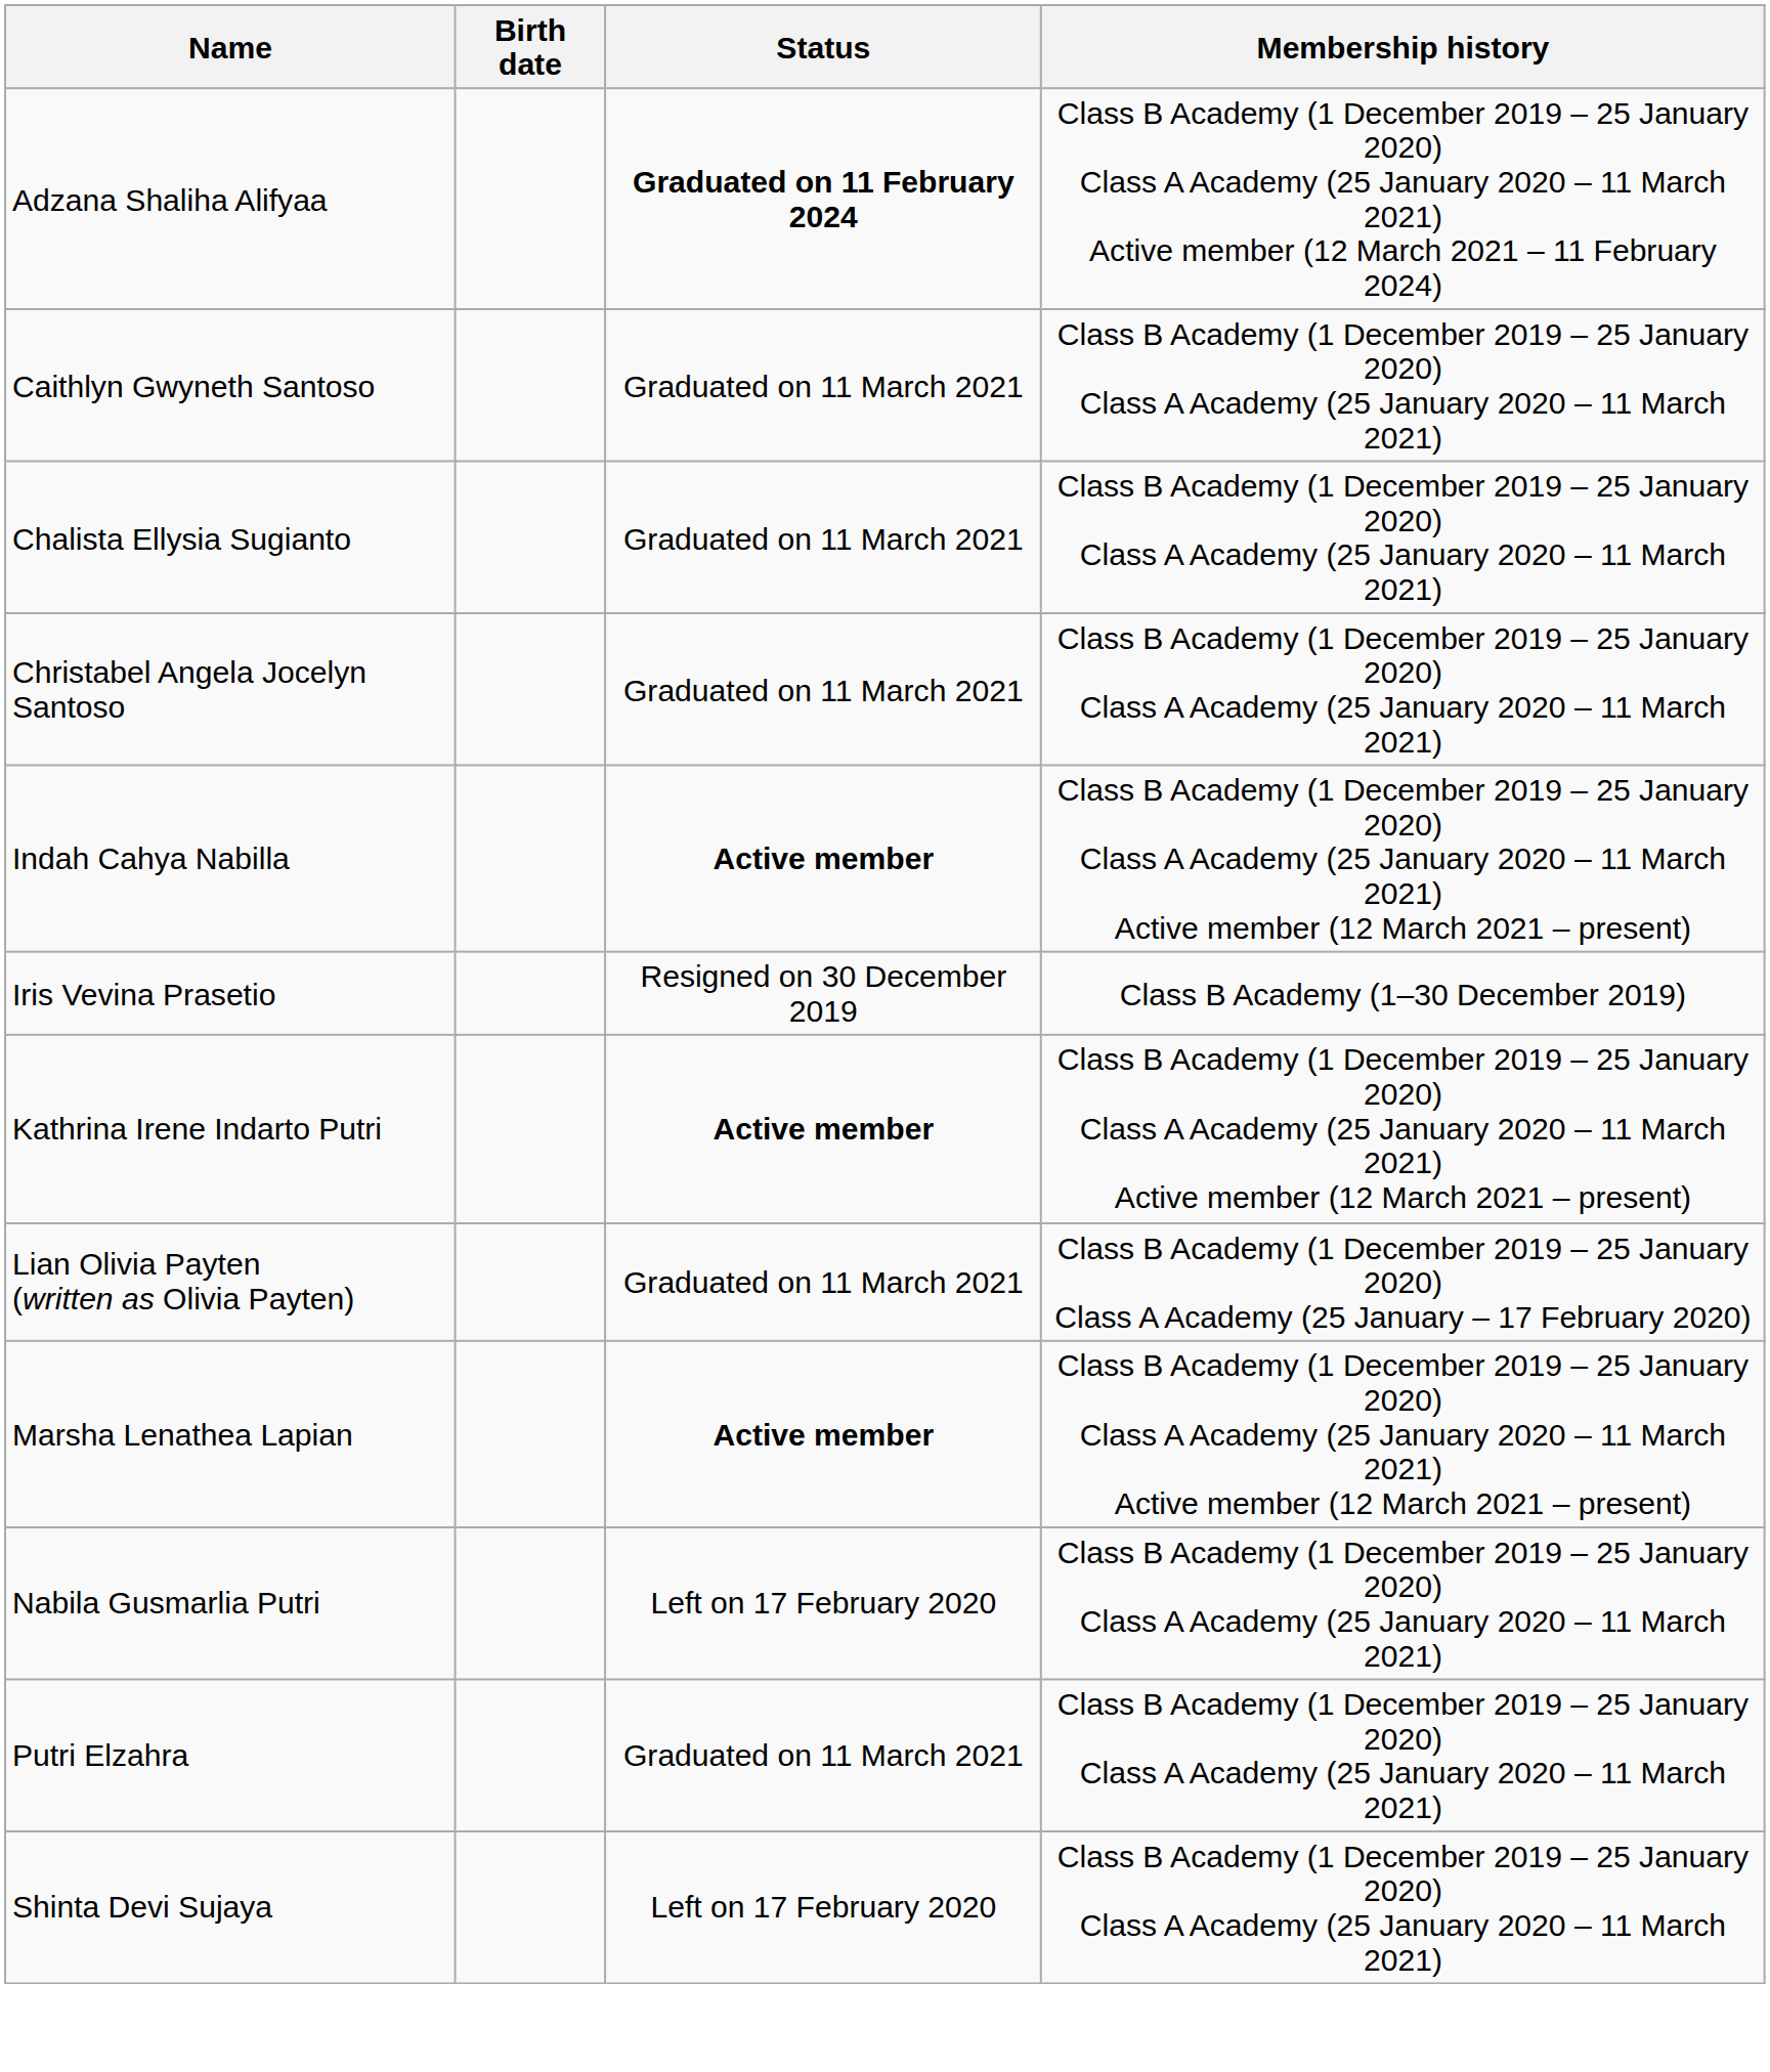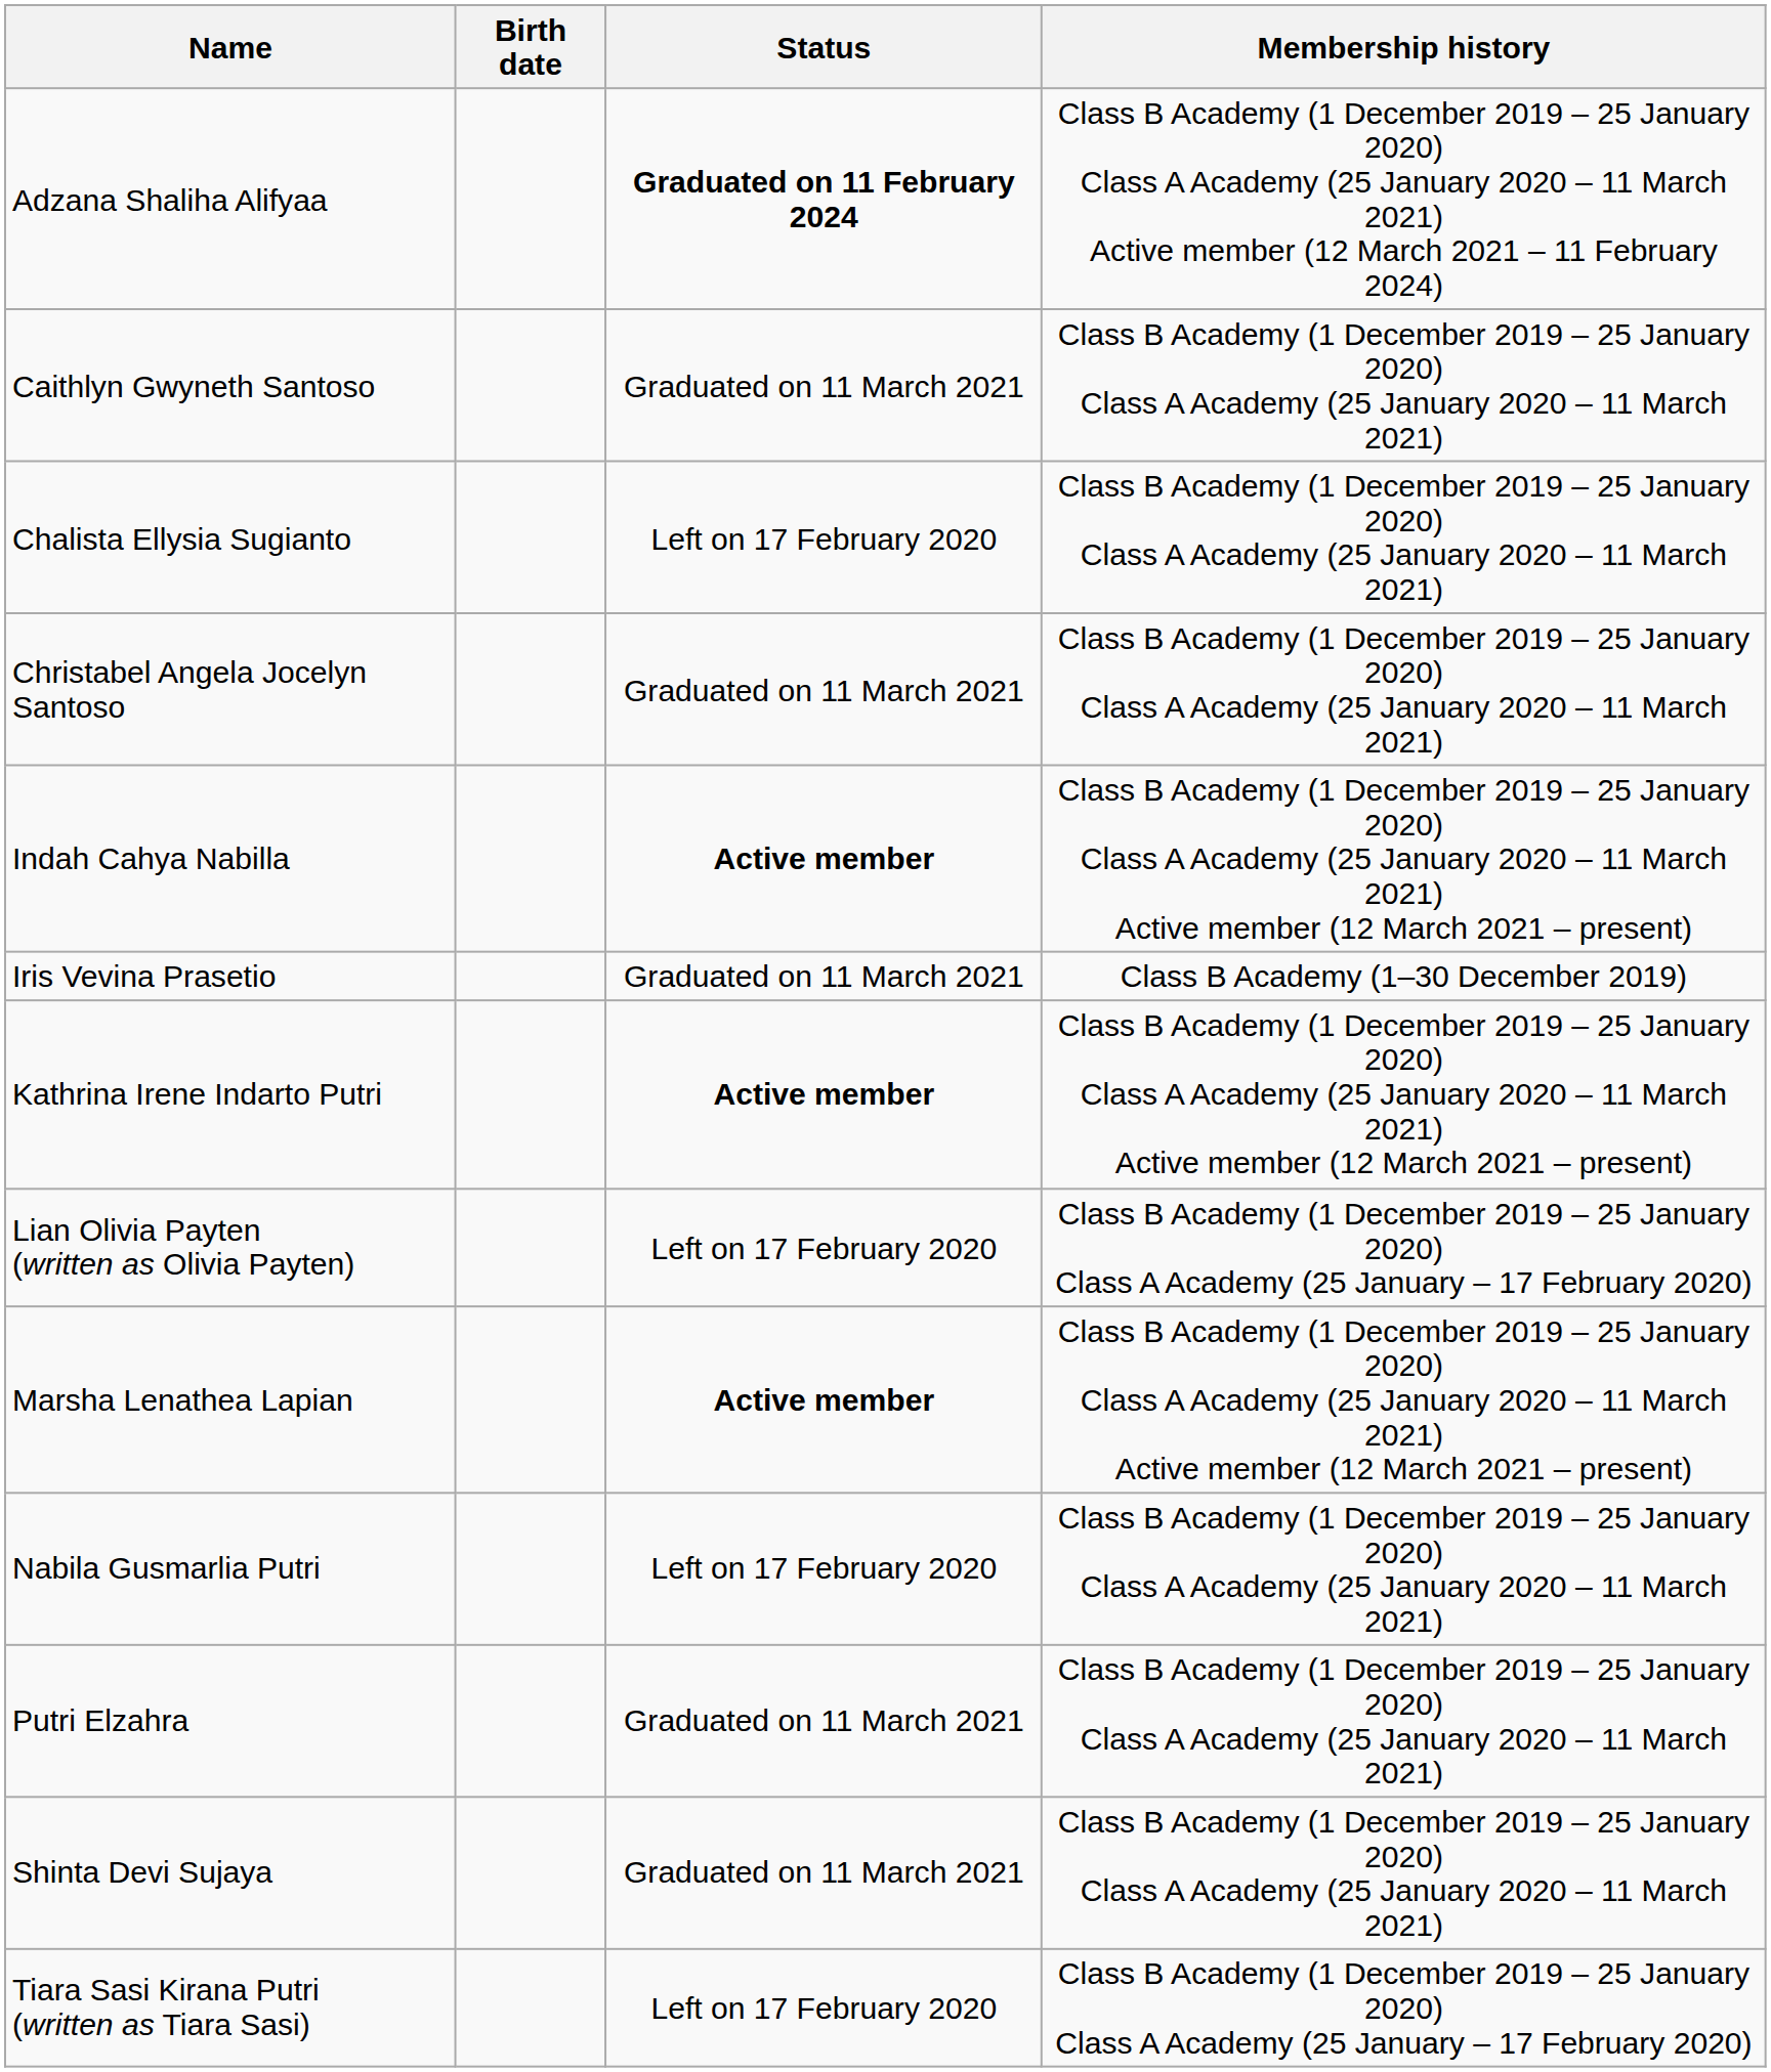 <table class="wikitable sortable" style="font-size:95%; text-align:center;">
 <tr>
 <th>Name</th>
 <th>Birth date</th>
 <th>Status</th>
 <th class="unsortable">Membership history</th>
 </tr>
 <tr>
 <td style="text-align:left;">Adzana Shaliha Alifyaa</td>
 <td style="text-align:left;"></td>
 <td style="text-align:center;"><strong>Graduated on 11 February 2024</strong></td>
 <td>Class B Academy (1 December 2019 – 25 January 2020)<br>Class A Academy (25 January 2020 – 11 March 2021)<br>Active member (12 March 2021 – 11 February 2024)</td>
 </tr>
 <tr>
 <td style="text-align:left;">Caithlyn Gwyneth Santoso</td>
 <td style="text-align:left;"></td>
 <td style="text-align:center;">Graduated on 11 March 2021</td>
 <td>Class B Academy (1 December 2019 – 25 January 2020)<br>Class A Academy (25 January 2020 – 11 March 2021)</td>
 </tr>
 <tr>
 <td style="text-align:left;">Chalista Ellysia Sugianto</td>
 <td style="text-align:left;"></td>
-<td style="text-align:center;">Graduated on 11 March 2021</td>
+<td style="text-align:center;">Left on 17 February 2020</td>
 <td>Class B Academy (1 December 2019 – 25 January 2020)<br>Class A Academy (25 January 2020 – 11 March 2021)</td>
 </tr>
 <tr>
 <td style="text-align:left;">Christabel Angela Jocelyn Santoso</td>
 <td style="text-align:left;"></td>
 <td style="text-align:center;">Graduated on 11 March 2021</td>
 <td>Class B Academy (1 December 2019 – 25 January 2020)<br>Class A Academy (25 January 2020 – 11 March 2021)</td>
 </tr>
 <tr>
 <td style="text-align:left;">Indah Cahya Nabilla</td>
 <td style="text-align:left;"></td>
 <td style="text-align:center;"><strong>Active member</strong></td>
 <td>Class B Academy (1 December 2019 – 25 January 2020)<br>Class A Academy (25 January 2020 – 11 March 2021)<br>Active member (12 March 2021 – present)</td>
 </tr>
 <tr>
 <td style="text-align:left;">Iris Vevina Prasetio</td>
 <td style="text-align:left;"></td>
-<td style="text-align:center;">Resigned on 30 December 2019</td>
+<td style="text-align:center;">Graduated on 11 March 2021</td>
 <td>Class B Academy (1–30 December 2019)</td>
 </tr>
 <tr>
 <td style="text-align:left;">Kathrina Irene Indarto Putri</td>
 <td style="text-align:left;"></td>
 <td style="text-align:center;"><strong>Active member</strong></td>
 <td>Class B Academy (1 December 2019 – 25 January 2020)<br>Class A Academy (25 January 2020 – 11 March 2021)<br>Active member (12 March 2021 – present)</td>
 </tr>
 <tr>
 <td style="text-align:left;">Lian Olivia Payten<br>(<em>written as</em> Olivia Payten)</td>
 <td style="text-align:left;"></td>
-<td style="text-align:center;">Graduated on 11 March 2021</td>
+<td style="text-align:center;">Left on 17 February 2020</td>
 <td>Class B Academy (1 December 2019 – 25 January 2020)<br>Class A Academy (25 January – 17 February 2020)</td>
 </tr>
 <tr>
 <td style="text-align:left;">Marsha Lenathea Lapian</td>
 <td style="text-align:left;"></td>
 <td style="text-align:center;"><strong>Active member</strong></td>
 <td>Class B Academy (1 December 2019 – 25 January 2020)<br>Class A Academy (25 January 2020 – 11 March 2021)<br>Active member (12 March 2021 – present)</td>
 </tr>
 <tr>
 <td style="text-align:left;">Nabila Gusmarlia Putri</td>
 <td style="text-align:left;"></td>
 <td style="text-align:center;">Left on 17 February 2020</td>
 <td>Class B Academy (1 December 2019 – 25 January 2020)<br>Class A Academy (25 January 2020 – 11 March 2021)</td>
 </tr>
 <tr>
 <td style="text-align:left;">Putri Elzahra</td>
 <td style="text-align:left;"></td>
 <td style="text-align:center;">Graduated on 11 March 2021</td>
 <td>Class B Academy (1 December 2019 – 25 January 2020)<br>Class A Academy (25 January 2020 – 11 March 2021)</td>
 </tr>
 <tr>
 <td style="text-align:left;">Shinta Devi Sujaya</td>
 <td style="text-align:left;"></td>
-<td style="text-align:center;">Left on 17 February 2020</td>
+<td style="text-align:center;">Graduated on 11 March 2021</td>
 <td>Class B Academy (1 December 2019 – 25 January 2020)<br>Class A Academy (25 January 2020 – 11 March 2021)</td>
 </tr>
+<tr>
+<td style="text-align:left;">Tiara Sasi Kirana Putri<br>(<em>written as</em> Tiara Sasi)</td>
+<td style="text-align:left;"></td>
+<td style="text-align:center;">Left on 17 February 2020</td>
+<td>Class B Academy (1 December 2019 – 25 January 2020)<br>Class A Academy (25 January – 17 February 2020)</td>
+</tr>
 </table>
